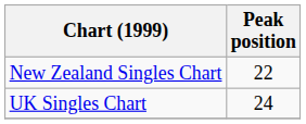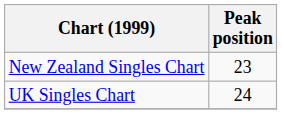 <table class="wikitable">
 <tr>
 <th>Chart (1999)</th>
 <th>Peak<br>position</th>
 </tr>
 <tr>
 <td align="left"><a href='#'>New Zealand Singles Chart</a></td>
-<td align="center">22</td>
+<td align="center">23</td>
 </tr>
 <tr>
 <td align="left"><a href='#'>UK Singles Chart</a></td>
 <td align="center">24</td>
 </tr>
 <tr>
 </tr>
 </table>
